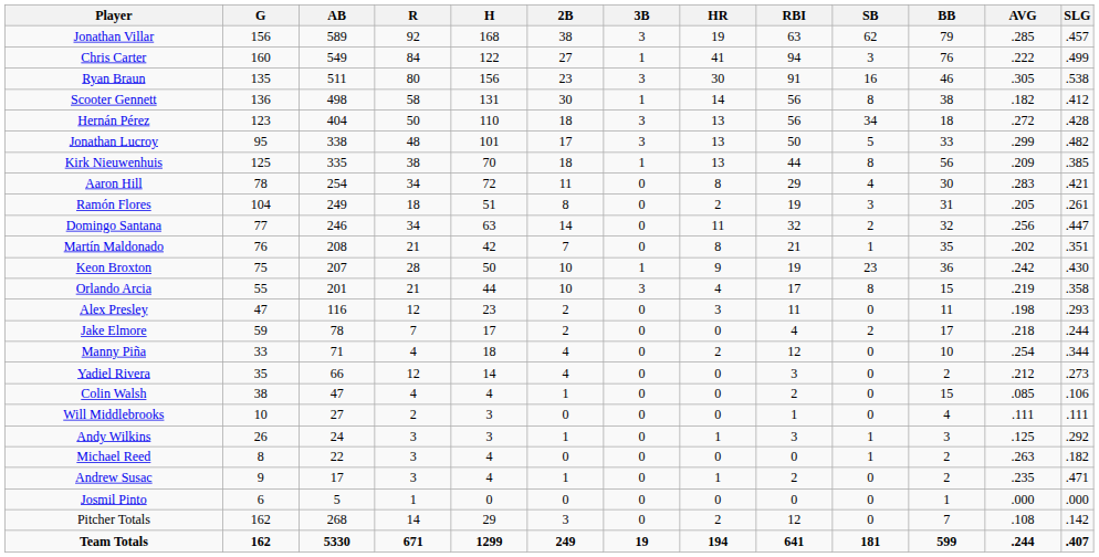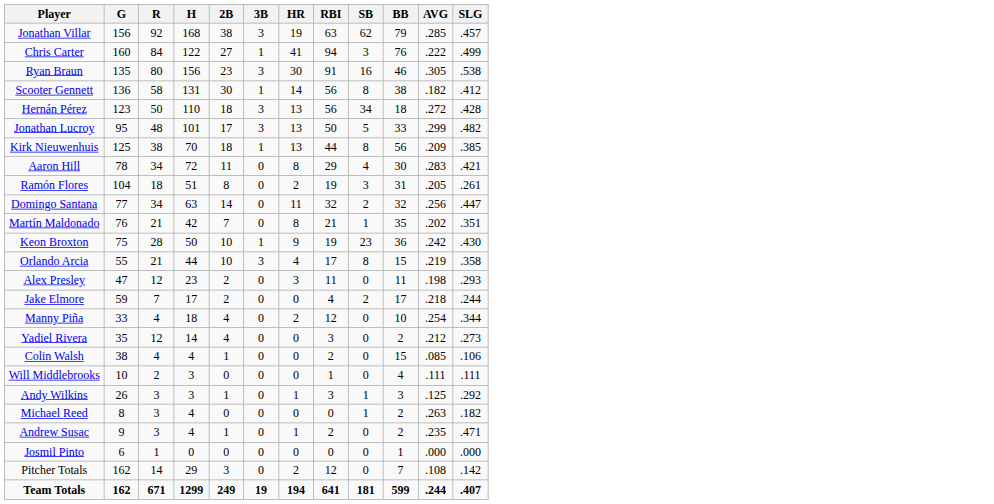 <table class=wikitable style="text-align:center">
 <tr>
 <th bgcolor=#DDDDFF; width="20%">Player</th>
 <th bgcolor=#DDDDFF; width="7%">G</th>
-<th bgcolor=#DDDDFF; width="7%">AB</th>
 <th bgcolor=#DDDDFF; width="7%">R</th>
 <th bgcolor=#DDDDFF; width="7%">H</th>
 <th bgcolor=#DDDDFF; width="7%">2B</th>
 <th bgcolor=#DDDDFF; width="7%">3B</th>
 <th bgcolor=#DDDDFF; width="7%">HR</th>
 <th bgcolor=#DDDDFF; width="7%">RBI</th>
 <th bgcolor=#DDDDFF; width="7%">SB</th>
 <th bgcolor=#DDDDFF; width="7%">BB</th>
 <th bgcolor=#DDDDFF; width="7%">AVG</th>
 <th bgcolor=#DDDDFF; width="7%">SLG</th>
 </tr>
 <tr>
 <td><a href='#'>Jonathan Villar</a></td>
 <td>156</td>
-<td>589</td>
 <td>92</td>
 <td>168</td>
 <td>38</td>
 <td>3</td>
 <td>19</td>
 <td>63</td>
 <td>62</td>
 <td>79</td>
 <td>.285</td>
 <td>.457</td>
 </tr>
 <tr>
 <td><a href='#'>Chris Carter</a></td>
 <td>160</td>
-<td>549</td>
 <td>84</td>
 <td>122</td>
 <td>27</td>
 <td>1</td>
 <td>41</td>
 <td>94</td>
 <td>3</td>
 <td>76</td>
 <td>.222</td>
 <td>.499</td>
 </tr>
 <tr>
 <td><a href='#'>Ryan Braun</a></td>
 <td>135</td>
-<td>511</td>
 <td>80</td>
 <td>156</td>
 <td>23</td>
 <td>3</td>
 <td>30</td>
 <td>91</td>
 <td>16</td>
 <td>46</td>
 <td>.305</td>
 <td>.538</td>
 </tr>
 <tr>
 <td><a href='#'>Scooter Gennett</a></td>
 <td>136</td>
-<td>498</td>
 <td>58</td>
 <td>131</td>
 <td>30</td>
 <td>1</td>
 <td>14</td>
 <td>56</td>
 <td>8</td>
 <td>38</td>
 <td>.182</td>
 <td>.412</td>
 </tr>
 <tr>
 <td><a href='#'>Hernán Pérez</a></td>
 <td>123</td>
-<td>404</td>
 <td>50</td>
 <td>110</td>
 <td>18</td>
 <td>3</td>
 <td>13</td>
 <td>56</td>
 <td>34</td>
 <td>18</td>
 <td>.272</td>
 <td>.428</td>
 </tr>
 <tr>
 <td><a href='#'>Jonathan Lucroy</a></td>
 <td>95</td>
-<td>338</td>
 <td>48</td>
 <td>101</td>
 <td>17</td>
 <td>3</td>
 <td>13</td>
 <td>50</td>
 <td>5</td>
 <td>33</td>
 <td>.299</td>
 <td>.482</td>
 </tr>
 <tr>
 <td><a href='#'>Kirk Nieuwenhuis</a></td>
 <td>125</td>
-<td>335</td>
 <td>38</td>
 <td>70</td>
 <td>18</td>
 <td>1</td>
 <td>13</td>
 <td>44</td>
 <td>8</td>
 <td>56</td>
 <td>.209</td>
 <td>.385</td>
 </tr>
 <tr>
 <td><a href='#'>Aaron Hill</a></td>
 <td>78</td>
-<td>254</td>
 <td>34</td>
 <td>72</td>
 <td>11</td>
 <td>0</td>
 <td>8</td>
 <td>29</td>
 <td>4</td>
 <td>30</td>
 <td>.283</td>
 <td>.421</td>
 </tr>
 <tr>
 <td><a href='#'>Ramón Flores</a></td>
 <td>104</td>
-<td>249</td>
 <td>18</td>
 <td>51</td>
 <td>8</td>
 <td>0</td>
 <td>2</td>
 <td>19</td>
 <td>3</td>
 <td>31</td>
 <td>.205</td>
 <td>.261</td>
 </tr>
 <tr>
 <td><a href='#'>Domingo Santana</a></td>
 <td>77</td>
-<td>246</td>
 <td>34</td>
 <td>63</td>
 <td>14</td>
 <td>0</td>
 <td>11</td>
 <td>32</td>
 <td>2</td>
 <td>32</td>
 <td>.256</td>
 <td>.447</td>
 </tr>
 <tr>
 <td><a href='#'>Martín Maldonado</a></td>
 <td>76</td>
-<td>208</td>
 <td>21</td>
 <td>42</td>
 <td>7</td>
 <td>0</td>
 <td>8</td>
 <td>21</td>
 <td>1</td>
 <td>35</td>
 <td>.202</td>
 <td>.351</td>
 </tr>
 <tr>
 <td><a href='#'>Keon Broxton</a></td>
 <td>75</td>
-<td>207</td>
 <td>28</td>
 <td>50</td>
 <td>10</td>
 <td>1</td>
 <td>9</td>
 <td>19</td>
 <td>23</td>
 <td>36</td>
 <td>.242</td>
 <td>.430</td>
 </tr>
 <tr>
 <td><a href='#'>Orlando Arcia</a></td>
 <td>55</td>
-<td>201</td>
 <td>21</td>
 <td>44</td>
 <td>10</td>
 <td>3</td>
 <td>4</td>
 <td>17</td>
 <td>8</td>
 <td>15</td>
 <td>.219</td>
 <td>.358</td>
 </tr>
 <tr>
 <td><a href='#'>Alex Presley</a></td>
 <td>47</td>
-<td>116</td>
 <td>12</td>
 <td>23</td>
 <td>2</td>
 <td>0</td>
 <td>3</td>
 <td>11</td>
 <td>0</td>
 <td>11</td>
 <td>.198</td>
 <td>.293</td>
 </tr>
 <tr>
 <td><a href='#'>Jake Elmore</a></td>
 <td>59</td>
-<td>78</td>
 <td>7</td>
 <td>17</td>
 <td>2</td>
 <td>0</td>
 <td>0</td>
 <td>4</td>
 <td>2</td>
 <td>17</td>
 <td>.218</td>
 <td>.244</td>
 </tr>
 <tr>
 <td><a href='#'>Manny Piña</a></td>
 <td>33</td>
-<td>71</td>
 <td>4</td>
 <td>18</td>
 <td>4</td>
 <td>0</td>
 <td>2</td>
 <td>12</td>
 <td>0</td>
 <td>10</td>
 <td>.254</td>
 <td>.344</td>
 </tr>
 <tr>
 <td><a href='#'>Yadiel Rivera</a></td>
 <td>35</td>
-<td>66</td>
 <td>12</td>
 <td>14</td>
 <td>4</td>
 <td>0</td>
 <td>0</td>
 <td>3</td>
 <td>0</td>
 <td>2</td>
 <td>.212</td>
 <td>.273</td>
 </tr>
 <tr>
 <td><a href='#'>Colin Walsh</a></td>
 <td>38</td>
-<td>47</td>
 <td>4</td>
 <td>4</td>
 <td>1</td>
 <td>0</td>
 <td>0</td>
 <td>2</td>
 <td>0</td>
 <td>15</td>
 <td>.085</td>
 <td>.106</td>
 </tr>
 <tr>
 <td><a href='#'>Will Middlebrooks</a></td>
 <td>10</td>
-<td>27</td>
 <td>2</td>
 <td>3</td>
 <td>0</td>
 <td>0</td>
 <td>0</td>
 <td>1</td>
 <td>0</td>
 <td>4</td>
 <td>.111</td>
 <td>.111</td>
 </tr>
 <tr>
 <td><a href='#'>Andy Wilkins</a></td>
 <td>26</td>
-<td>24</td>
 <td>3</td>
 <td>3</td>
 <td>1</td>
 <td>0</td>
 <td>1</td>
 <td>3</td>
 <td>1</td>
 <td>3</td>
 <td>.125</td>
 <td>.292</td>
 </tr>
 <tr>
 <td><a href='#'>Michael Reed</a></td>
 <td>8</td>
-<td>22</td>
 <td>3</td>
 <td>4</td>
 <td>0</td>
 <td>0</td>
 <td>0</td>
 <td>0</td>
 <td>1</td>
 <td>2</td>
 <td>.263</td>
 <td>.182</td>
 </tr>
 <tr>
 <td><a href='#'>Andrew Susac</a></td>
 <td>9</td>
-<td>17</td>
 <td>3</td>
 <td>4</td>
 <td>1</td>
 <td>0</td>
 <td>1</td>
 <td>2</td>
 <td>0</td>
 <td>2</td>
 <td>.235</td>
 <td>.471</td>
 </tr>
 <tr>
 <td><a href='#'>Josmil Pinto</a></td>
 <td>6</td>
-<td>5</td>
 <td>1</td>
 <td>0</td>
 <td>0</td>
 <td>0</td>
 <td>0</td>
 <td>0</td>
 <td>0</td>
 <td>1</td>
 <td>.000</td>
 <td>.000</td>
 </tr>
 <tr>
 <td>Pitcher Totals</td>
 <td>162</td>
-<td>268</td>
 <td>14</td>
 <td>29</td>
 <td>3</td>
 <td>0</td>
 <td>2</td>
 <td>12</td>
 <td>0</td>
 <td>7</td>
 <td>.108</td>
 <td>.142</td>
 </tr>
 <tr>
 <td><strong>Team Totals</strong></td>
 <td><strong>162</strong></td>
-<td><strong>5330</strong></td>
 <td><strong>671</strong></td>
 <td><strong>1299</strong></td>
 <td><strong>249</strong></td>
 <td><strong>19</strong></td>
 <td><strong>194</strong></td>
 <td><strong>641</strong></td>
 <td><strong>181</strong></td>
 <td><strong>599</strong></td>
 <td><strong>.244</strong></td>
 <td><strong>.407</strong></td>
 </tr>
 </table>
